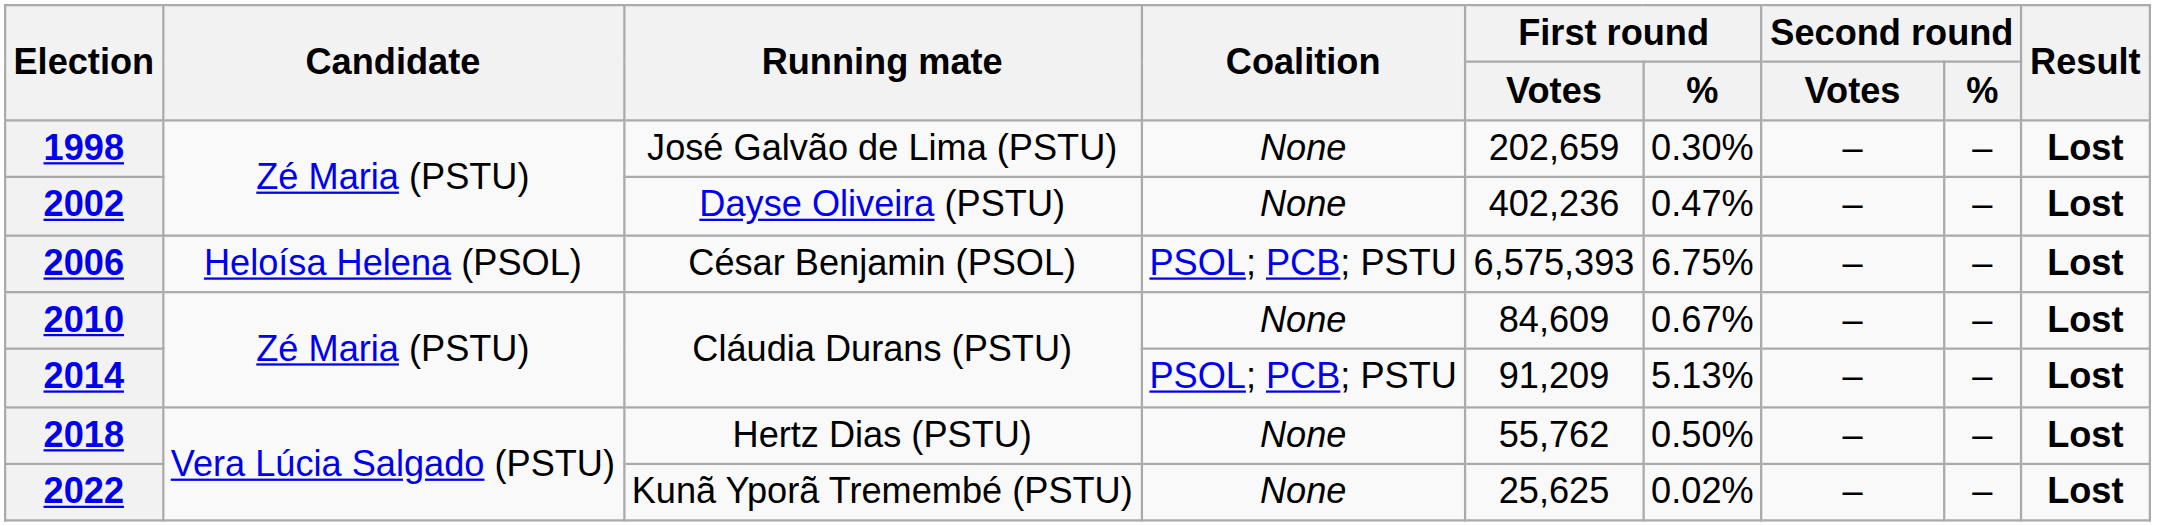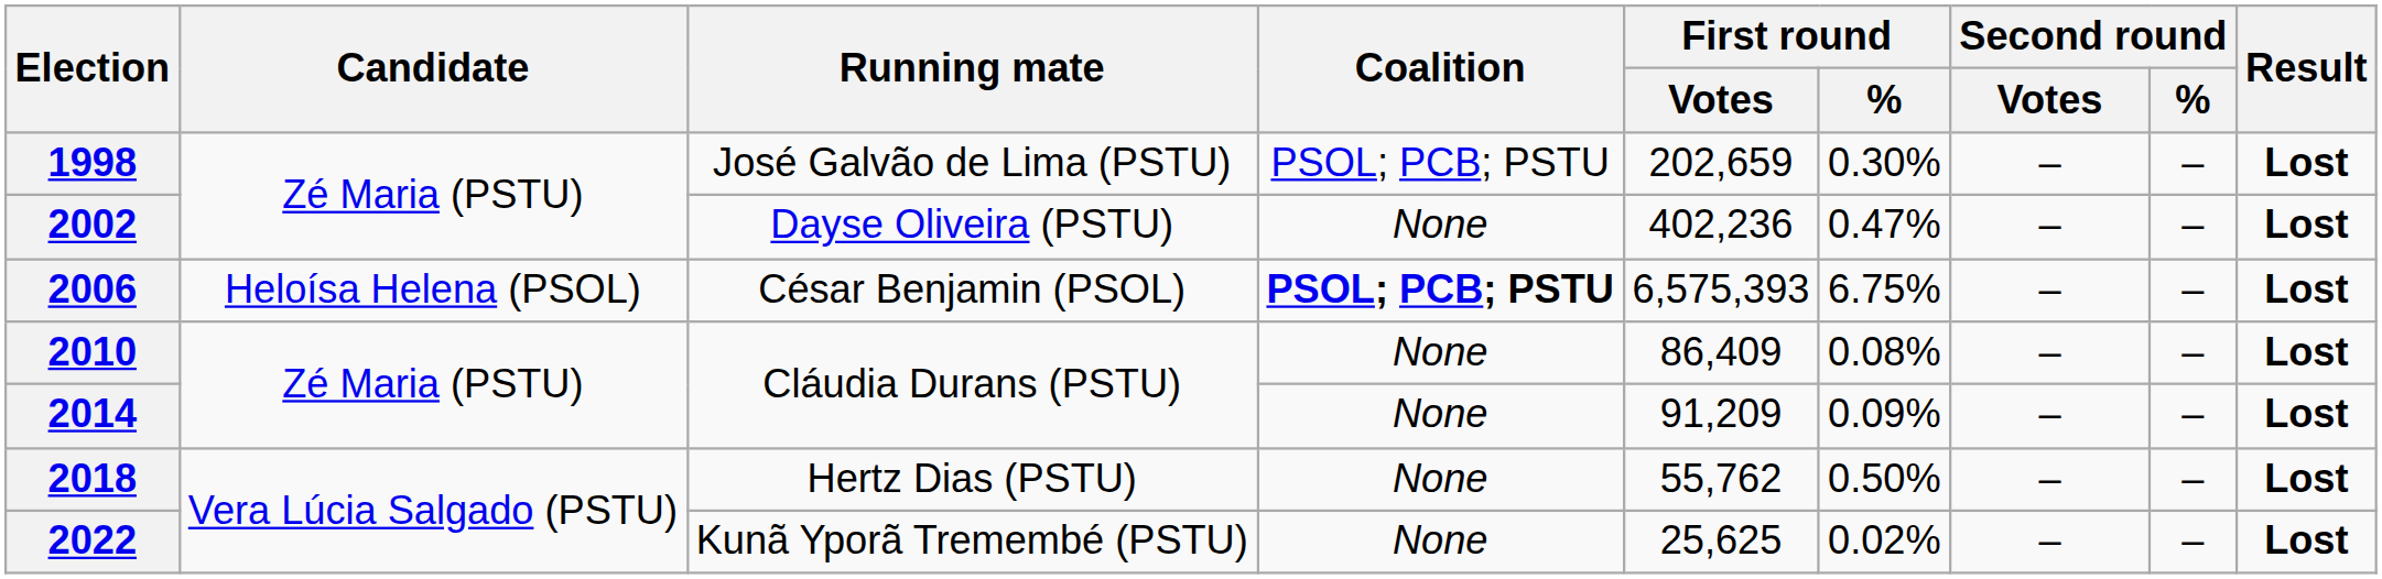 <table class=wikitable style=text-align:center>
 <tr>
 <th rowspan="2">Election</th>
 <th rowspan="2">Candidate</th>
 <th rowspan="2">Running mate</th>
 <th rowspan="2">Coalition</th>
 <th colspan="2">First round</th>
 <th colspan="2">Second round</th>
 <th rowspan="2">Result</th>
 </tr>
 <tr>
 <th><strong>Votes</strong></th>
 <th><strong>%</strong></th>
 <th><strong>Votes</strong></th>
 <th><strong>%</strong></th>
 </tr>
 <tr>
 <th><a href='#'>1998</a></th>
 <td rowspan=2><a href='#'>Zé Maria</a> (PSTU)</td>
 <td>José Galvão de Lima (PSTU)</td>
-<td><em>None</em></td>
+<td><a href='#'>PSOL</a>; <a href='#'>PCB</a>; PSTU</td>
 <td>202,659</td>
 <td>0.30%</td>
 <td>–</td>
 <td>–</td>
 <td><strong>Lost</strong> </td>
 </tr>
 <tr>
 <th><a href='#'>2002</a></th>
 <td><a href='#'>Dayse Oliveira</a> (PSTU)</td>
 <td><em>None</em></td>
 <td>402,236</td>
 <td>0.47%</td>
 <td>–</td>
 <td>–</td>
 <td><strong>Lost</strong> </td>
 </tr>
 <tr>
 <th><a href='#'>2006</a></th>
 <td><a href='#'>Heloísa Helena</a> (PSOL)</td>
 <td>César Benjamin (PSOL)</td>
-<td><a href='#'>PSOL</a>; <a href='#'>PCB</a>; PSTU</td>
+<td><strong><a href='#'>PSOL</a>; <a href='#'>PCB</a>; PSTU</strong></td>
 <td>6,575,393</td>
 <td>6.75%</td>
 <td>–</td>
 <td>–</td>
 <td><strong>Lost</strong> </td>
 </tr>
 <tr>
 <th><a href='#'>2010</a></th>
 <td rowspan=2><a href='#'>Zé Maria</a> (PSTU)</td>
 <td rowspan=2>Cláudia Durans (PSTU)</td>
 <td><em>None</em></td>
-<td>84,609</td>
-<td>0.67%</td>
+<td>86,409</td>
+<td>0.08%</td>
 <td>–</td>
 <td>–</td>
 <td><strong>Lost</strong> </td>
 </tr>
 <tr>
 <th><a href='#'>2014</a></th>
-<td><a href='#'>PSOL</a>; <a href='#'>PCB</a>; PSTU</td>
+<td><em>None</em></td>
 <td>91,209</td>
-<td>5.13%</td>
+<td>0.09%</td>
 <td>–</td>
 <td>–</td>
 <td><strong>Lost</strong> </td>
 </tr>
 <tr>
 <th><a href='#'>2018</a></th>
 <td rowspan=2><a href='#'>Vera Lúcia Salgado</a> (PSTU)</td>
 <td>Hertz Dias (PSTU)</td>
 <td><em>None</em></td>
 <td>55,762</td>
 <td>0.50%</td>
 <td>–</td>
 <td>–</td>
 <td><strong>Lost</strong> </td>
 </tr>
 <tr>
 <th><a href='#'>2022</a></th>
 <td>Kunã Yporã Tremembé (PSTU)</td>
 <td><em>None</em></td>
 <td>25,625</td>
 <td>0.02%</td>
 <td>–</td>
 <td>–</td>
 <td><strong>Lost</strong> </td>
 </tr>
 </table>
